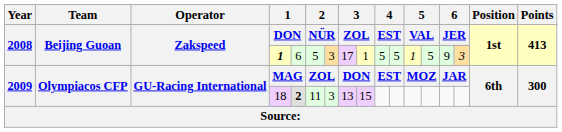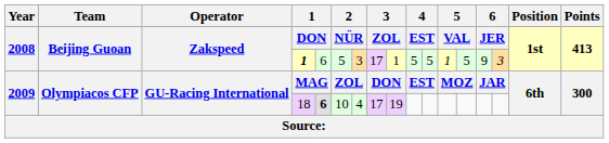 <table class="wikitable" style="text-align:center; font-size:85%">
 <tr>
 <th>Year</th>
 <th>Team</th>
 <th>Operator</th>
 <th colspan=2>1</th>
 <th colspan=2>2</th>
 <th colspan=2>3</th>
 <th colspan=2>4</th>
 <th colspan=2>5</th>
 <th colspan=2>6</th>
 <th>Position</th>
 <th>Points</th>
 </tr>
 <tr>
 <th rowspan=2><a href='#'>2008</a></th>
 <th rowspan=2 nowrap><a href='#'>Beijing Guoan</a></th>
 <th rowspan=2 nowrap><a href='#'>Zakspeed</a></th>
 <th colspan=2><a href='#'>DON</a></th>
 <th colspan=2><a href='#'>NÜR</a></th>
 <th colspan=2><a href='#'>ZOL</a></th>
 <th colspan=2><a href='#'>EST</a></th>
 <th colspan=2><a href='#'>VAL</a></th>
 <th colspan=2><a href='#'>JER</a></th>
 <td style="background:#ffffbf;" rowspan=2><strong>1st</strong></td>
 <td style="background:#ffffbf;" rowspan=2><strong>413</strong></td>
 </tr>
 <tr>
 <td style="background:#ffffbf;"><strong><em>1</em></strong></td>
 <td style="background:#dfffdf;">6</td>
 <td style="background:#dfffdf;">5</td>
 <td style="background:#ffdf9f;">3</td>
 <td style="background:#efcfff;">17</td>
 <td style="background:#ffffbf;">1</td>
 <td style="background:#dfffdf;">5</td>
 <td style="background:#dfffdf;">5</td>
 <td style="background:#ffffbf;"><em>1</em></td>
 <td style="background:#dfffdf;">5</td>
 <td style="background:#dfffdf;">9</td>
 <td style="background:#ffdf9f;"><em>3</em></td>
 </tr>
 <tr>
 <th rowspan=2><a href='#'>2009</a></th>
 <th rowspan=2 nowrap><a href='#'>Olympiacos CFP</a></th>
 <th rowspan=2 nowrap><a href='#'>GU-Racing International</a></th>
 <th colspan=2><a href='#'>MAG</a></th>
 <th colspan=2><a href='#'>ZOL</a></th>
 <th colspan=2><a href='#'>DON</a></th>
 <th colspan=2><a href='#'>EST</a></th>
 <th colspan=2><a href='#'>MOZ</a></th>
 <th colspan=2><a href='#'>JAR</a></th>
 <th rowspan=2>6th</th>
 <th rowspan=2>300</th>
 </tr>
 <tr>
 <td style="background:#efcfff;">18</td>
-<td style="background:#dfdfdf;"><strong>2</strong></td>
-<td style="background:#dfffdf;">11</td>
-<td style="background:#dfffdf;">3</td>
-<td style="background:#efcfff;">13</td>
-<td style="background:#efcfff;">15</td>
+<td style="background:#dfdfdf;"><strong>6</strong></td>
+<td style="background:#dfffdf;">10</td>
+<td style="background:#dfffdf;">4</td>
+<td style="background:#efcfff;">17</td>
+<td style="background:#efcfff;">19</td>
 <td></td>
 <td></td>
 <td></td>
 <td></td>
 <td></td>
 <td></td>
 </tr>
 <tr>
 <th colspan="17">Source:</th>
 </tr>
 </table>
